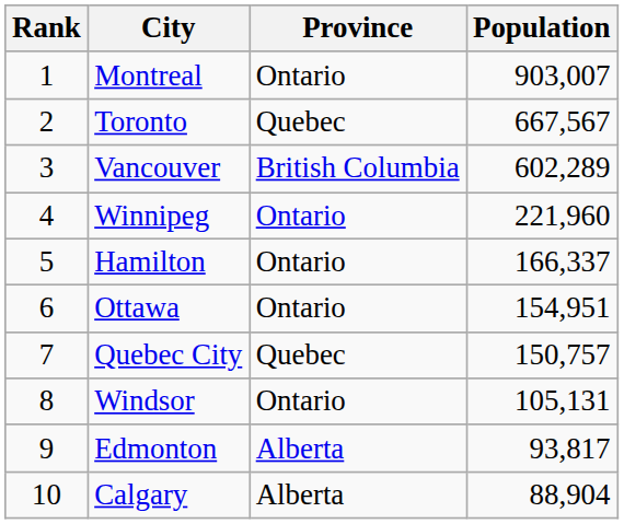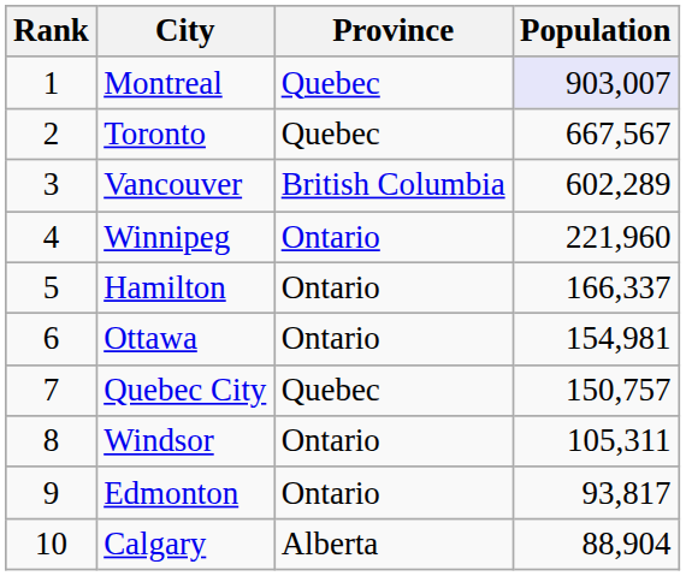 <table class="wikitable sortable">
 <tr>
 <th>Rank</th>
 <th>City</th>
 <th>Province</th>
 <th>Population</th>
 </tr>
 <tr>
 <td align=center>1</td>
 <td><a href='#'>Montreal</a></td>
-<td>Ontario</td>
-<td align=right>903,007</td>
+<td><a href='#'>Quebec</a></td>
+<td align=right style="background: lavender;">903,007</td>
 </tr>
 <tr>
 <td align=center>2</td>
 <td><a href='#'>Toronto</a></td>
 <td>Quebec</td>
 <td align=right>667,567</td>
 </tr>
 <tr>
 <td align=center>3</td>
 <td><a href='#'>Vancouver</a></td>
 <td><a href='#'>British Columbia</a></td>
 <td align=right>602,289</td>
 </tr>
 <tr>
 <td align=center>4</td>
 <td><a href='#'>Winnipeg</a></td>
 <td><a href='#'>Ontario</a></td>
 <td align=right>221,960</td>
 </tr>
 <tr>
 <td align=center>5</td>
 <td><a href='#'>Hamilton</a></td>
 <td>Ontario</td>
 <td align=right>166,337</td>
 </tr>
 <tr>
 <td align=center>6</td>
 <td><a href='#'>Ottawa</a></td>
 <td>Ontario</td>
-<td align=right>154,951</td>
+<td align=right>154,981</td>
 </tr>
 <tr>
 <td align=center>7</td>
 <td><a href='#'>Quebec City</a></td>
 <td>Quebec</td>
 <td align=right>150,757</td>
 </tr>
 <tr>
 <td align=center>8</td>
 <td><a href='#'>Windsor</a></td>
 <td>Ontario</td>
-<td align=right>105,131</td>
+<td align=right>105,311</td>
 </tr>
 <tr>
 <td align=center>9</td>
 <td><a href='#'>Edmonton</a></td>
-<td><a href='#'>Alberta</a></td>
+<td>Ontario</td>
 <td align=right>93,817</td>
 </tr>
 <tr>
 <td align=center>10</td>
 <td><a href='#'>Calgary</a></td>
 <td>Alberta</td>
 <td align=right>88,904</td>
 </tr>
 </table>
